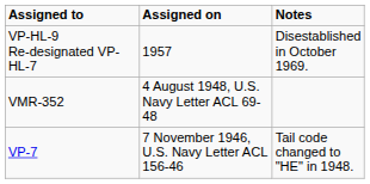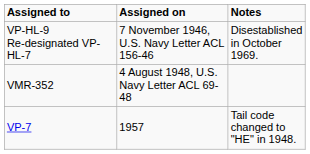 <table class="wikitable" style="width: 70%;">
 <tr>
 <td style="width: 200px;"><strong>Assigned to</strong></td>
 <td style="width: 200px;"><strong>Assigned on</strong></td>
 <td><strong>Notes</strong></td>
 </tr>
 <tr>
 <td>VP-HL-9<br>Re-designated VP-HL-7</td>
-<td>1957</td>
+<td>7 November 1946, U.S. Navy Letter ACL 156-46</td>
 <td>Disestablished in October 1969.</td>
 </tr>
 <tr>
 <td>VMR-352</td>
 <td>4 August 1948, U.S. Navy Letter ACL 69-48</td>
 <td></td>
 </tr>
 <tr>
 <td><a href='#'>VP-7</a></td>
-<td>7 November 1946, U.S. Navy Letter ACL 156-46</td>
+<td>1957</td>
 <td>Tail code changed to "HE" in 1948.</td>
 </tr>
 </table>
